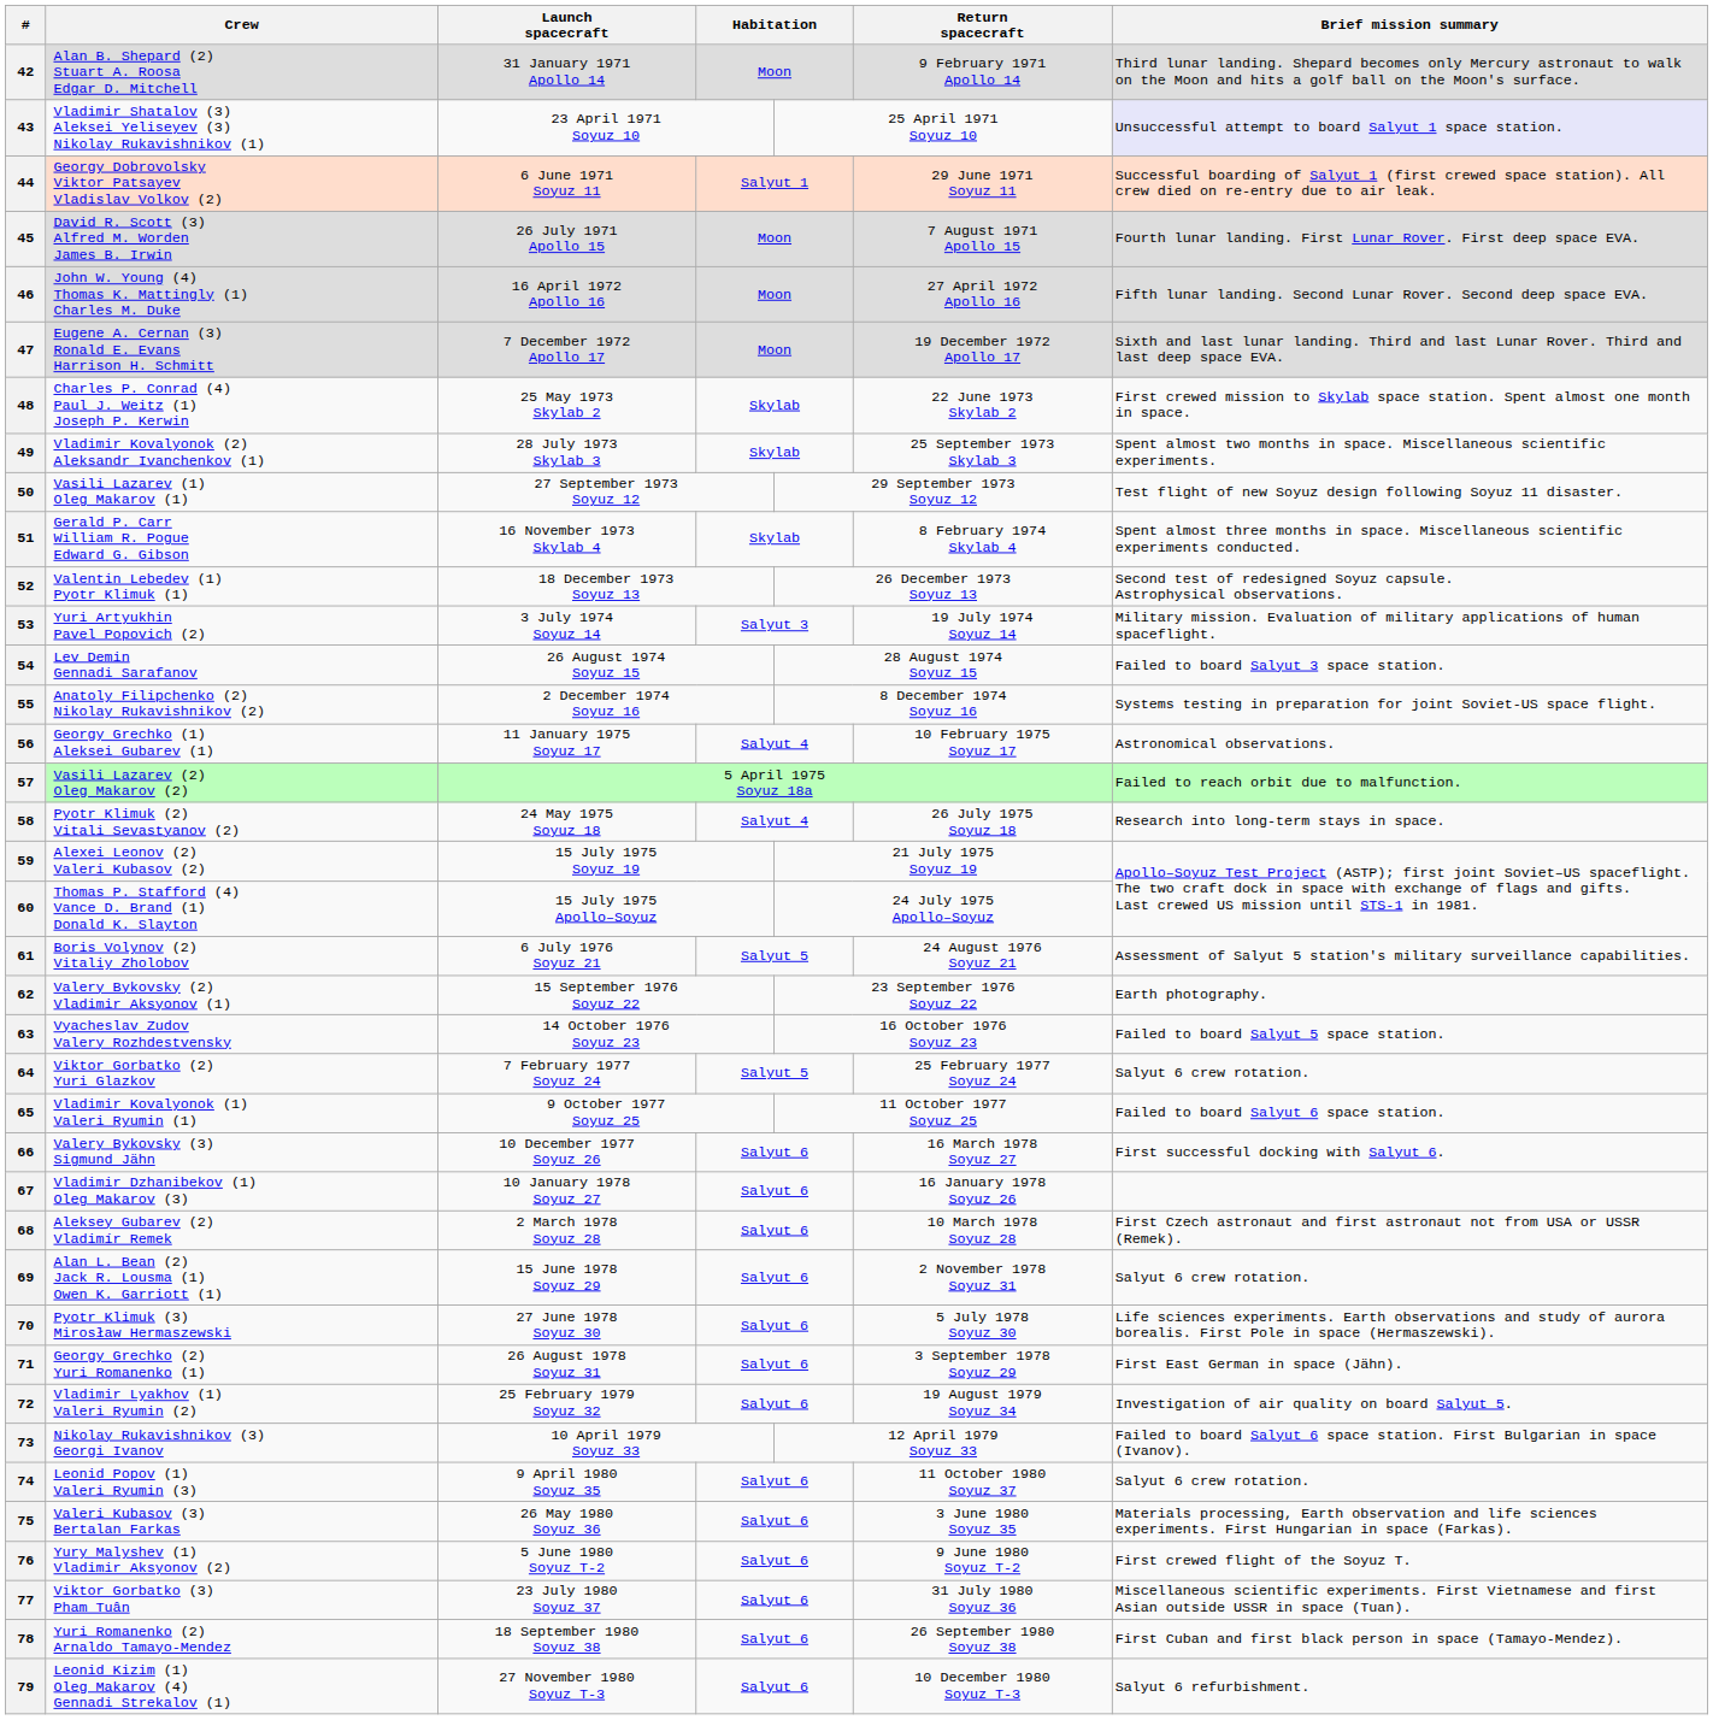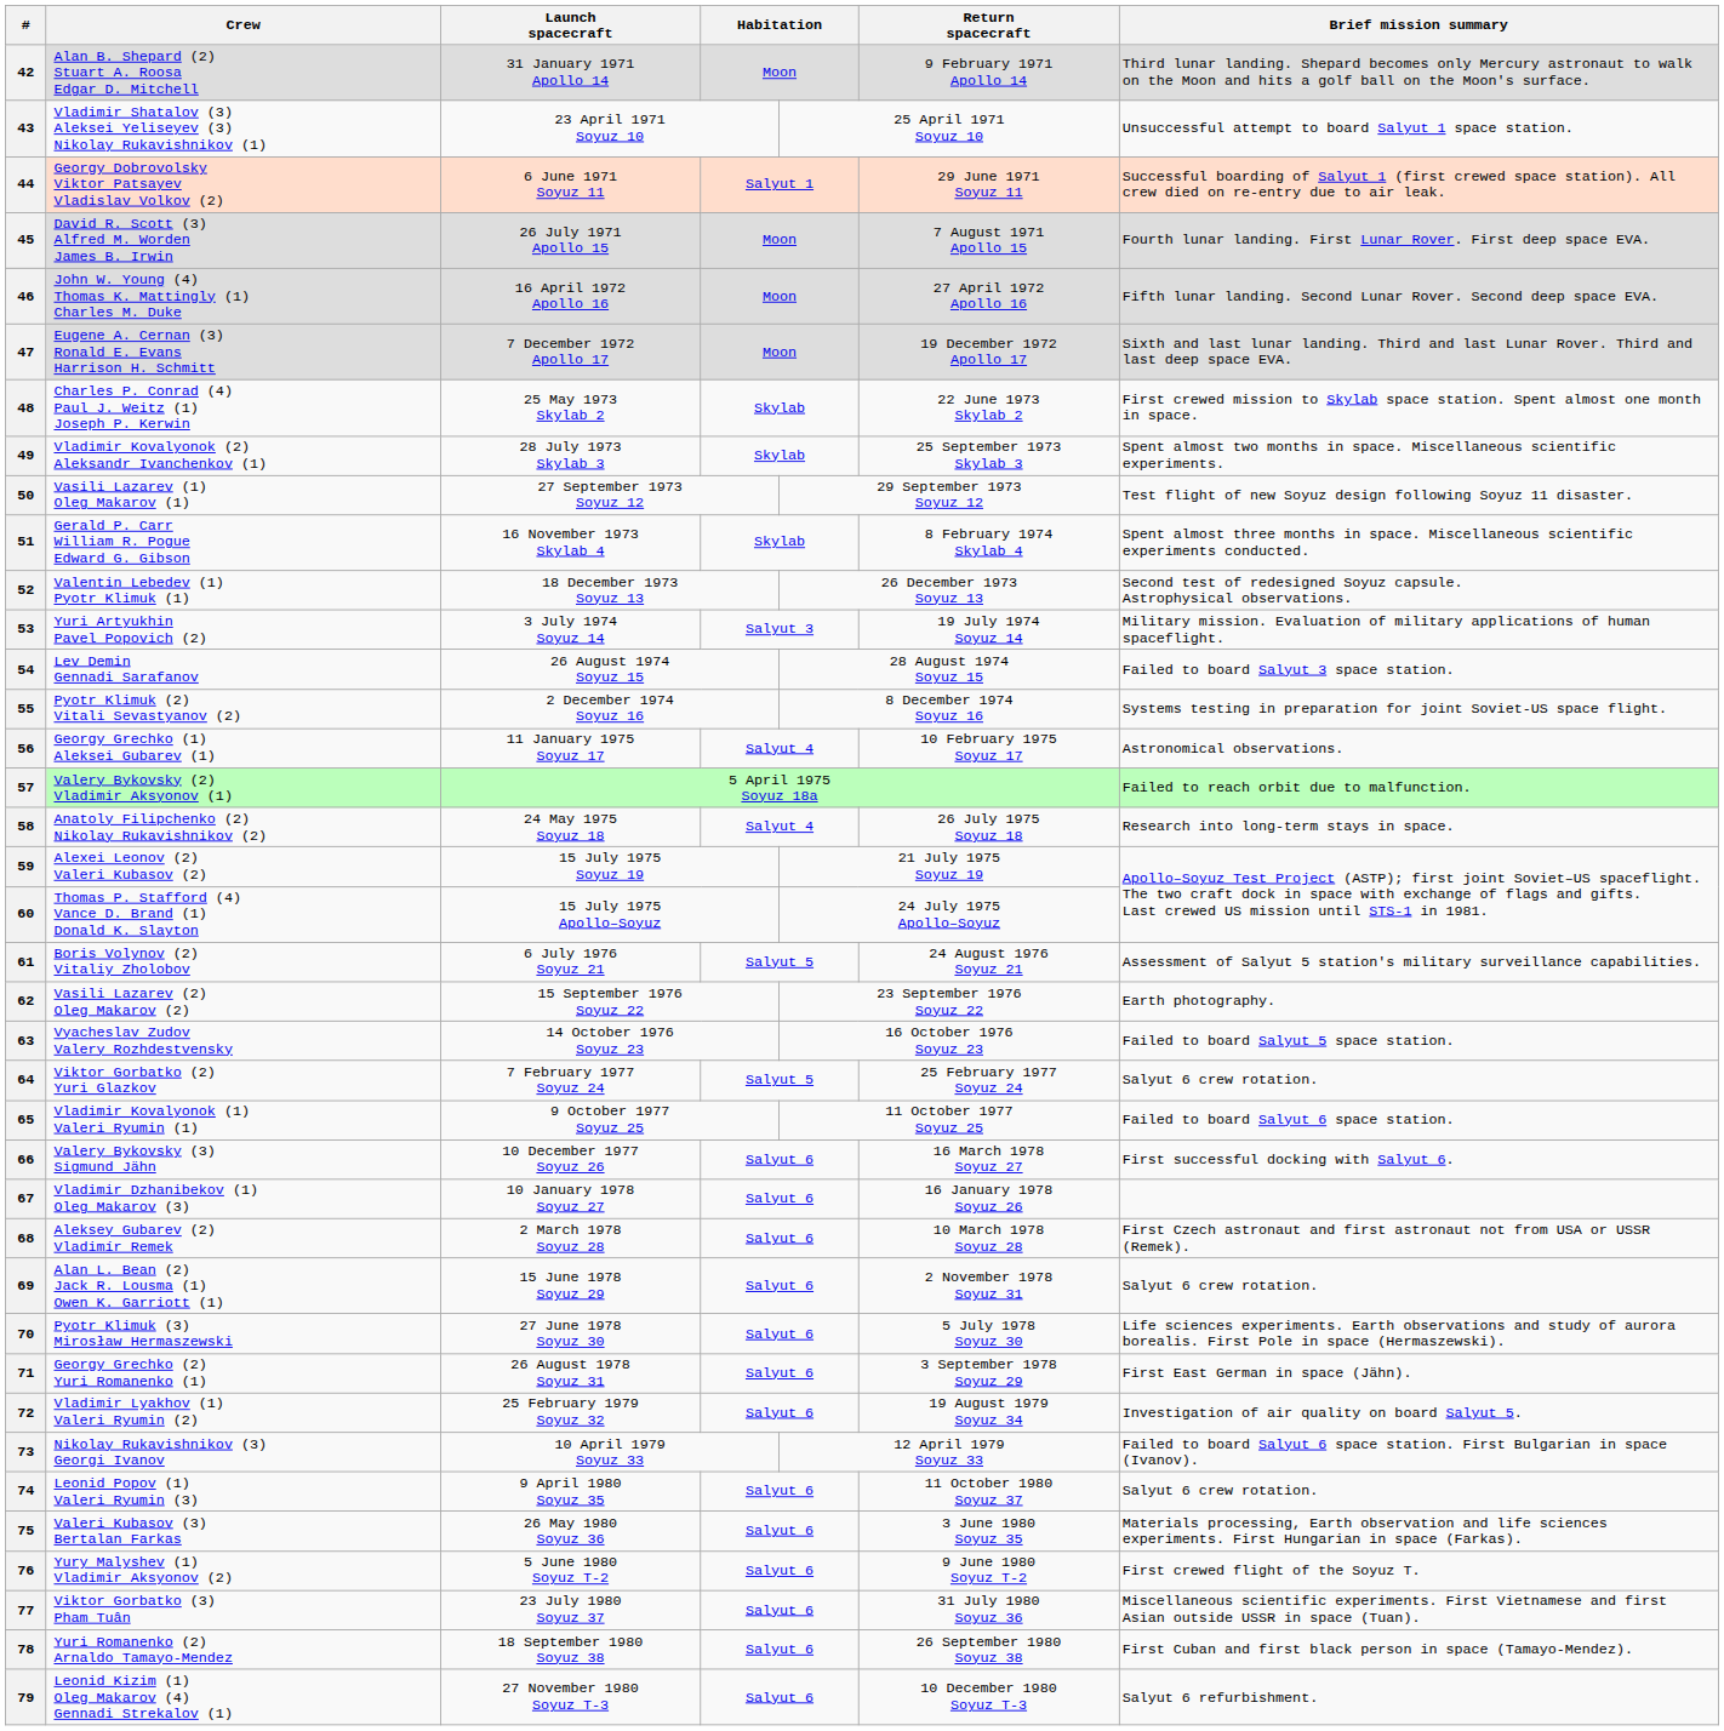 <table class="wikitable sticky-header" style="text-align: center">
 <tr>
 <th>#</th>
 <th width="23%">Crew</th>
 <th>Launch<br>spacecraft</th>
 <th colspan=2>Habitation</th>
 <th>Return<br>spacecraft</th>
 <th width="35%">Brief mission summary</th>
 </tr>
 <tr style="background: #DDDDDD;">
 <th>42</th>
 <td style="padding-left:0.5em" align="left"> <a href='#'>Alan B. Shepard</a> (2)<br> <a href='#'>Stuart A. Roosa</a><br> <a href='#'>Edgar D. Mitchell</a></td>
 <td>31 January 1971<br> <a href='#'>Apollo 14</a></td>
 <td colspan=2><a href='#'>Moon</a></td>
 <td>9 February 1971<br> <a href='#'>Apollo 14</a></td>
 <td align="left">Third lunar landing. Shepard becomes only Mercury astronaut to walk on the Moon and hits a golf ball on the Moon's surface.</td>
 </tr>
 <tr>
 <th>43</th>
 <td style="padding-left:0.5em" align="left"> <a href='#'>Vladimir Shatalov</a> (3)<br> <a href='#'>Aleksei Yeliseyev</a> (3)<br> <a href='#'>Nikolay Rukavishnikov</a> (1)</td>
 <td colspan=2>23 April 1971<br> <a href='#'>Soyuz 10</a></td>
 <td colspan=2>25 April 1971<br> <a href='#'>Soyuz 10</a></td>
-<td align="left" style="background: lavender;">Unsuccessful attempt to board <a href='#'>Salyut 1</a> space station.</td>
+<td align="left">Unsuccessful attempt to board <a href='#'>Salyut 1</a> space station.</td>
 </tr>
 <tr style="background: #FFDDCC;">
 <th>44</th>
 <td style="padding-left:0.5em" align="left"> <a href='#'>Georgy Dobrovolsky</a><br> <a href='#'>Viktor Patsayev</a><br> <a href='#'>Vladislav Volkov</a> (2)</td>
 <td>6 June 1971<br> <a href='#'>Soyuz 11</a></td>
 <td colspan=2><a href='#'>Salyut 1</a></td>
 <td>29 June 1971<br> <a href='#'>Soyuz 11</a></td>
 <td align="left">Successful boarding of <a href='#'>Salyut 1</a> (first crewed space station). All crew died on re-entry due to air leak.</td>
 </tr>
 <tr style="background: #DDDDDD;">
 <th>45</th>
 <td style="padding-left:0.5em" align="left"> <a href='#'>David R. Scott</a> (3)<br> <a href='#'>Alfred M. Worden</a><br> <a href='#'>James B. Irwin</a></td>
 <td>26 July 1971<br> <a href='#'>Apollo 15</a></td>
 <td colspan=2><a href='#'>Moon</a></td>
 <td>7 August 1971<br> <a href='#'>Apollo 15</a></td>
 <td align="left">Fourth lunar landing. First <a href='#'>Lunar Rover</a>. First deep space EVA.</td>
 </tr>
 <tr style="background: #DDDDDD;">
 <th>46</th>
 <td style="padding-left:0.5em" align="left"> <a href='#'>John W. Young</a> (4)<br> <a href='#'>Thomas K. Mattingly</a> (1)<br> <a href='#'>Charles M. Duke</a></td>
 <td>16 April 1972<br> <a href='#'>Apollo 16</a></td>
 <td colspan=2><a href='#'>Moon</a></td>
 <td>27 April 1972<br> <a href='#'>Apollo 16</a></td>
 <td align="left">Fifth lunar landing. Second Lunar Rover.  Second deep space EVA.</td>
 </tr>
 <tr style="background: #DDDDDD;">
 <th>47</th>
 <td style="padding-left:0.5em" align="left"> <a href='#'>Eugene A. Cernan</a> (3)<br> <a href='#'>Ronald E. Evans</a><br> <a href='#'>Harrison H. Schmitt</a></td>
 <td>7 December 1972<br> <a href='#'>Apollo 17</a></td>
 <td colspan=2><a href='#'>Moon</a></td>
 <td>19 December 1972<br> <a href='#'>Apollo 17</a></td>
 <td align="left">Sixth and last lunar landing. Third and last Lunar Rover.  Third and last deep space EVA.</td>
 </tr>
 <tr>
 <th>48</th>
 <td style="padding-left:0.5em" align="left"> <a href='#'>Charles P. Conrad</a> (4)<br> <a href='#'>Paul J. Weitz</a> (1)<br> <a href='#'>Joseph P. Kerwin</a></td>
 <td>25 May 1973<br> <a href='#'>Skylab 2</a></td>
 <td colspan=2><a href='#'>Skylab</a></td>
 <td>22 June 1973<br> <a href='#'>Skylab 2</a></td>
 <td align="left">First crewed mission to <a href='#'>Skylab</a> space station. Spent almost one month in space.</td>
 </tr>
 <tr>
 <th>49</th>
 <td style="padding-left:0.5em" align="left"> <a href='#'>Vladimir Kovalyonok</a> (2)<br> <a href='#'>Aleksandr Ivanchenkov</a> (1)</td>
 <td>28 July 1973<br> <a href='#'>Skylab 3</a></td>
 <td colspan=2><a href='#'>Skylab</a></td>
 <td>25 September 1973<br> <a href='#'>Skylab 3</a></td>
 <td align="left">Spent almost two months in space. Miscellaneous scientific experiments.</td>
 </tr>
 <tr>
 <th>50</th>
 <td style="padding-left:0.5em" align="left"> <a href='#'>Vasili Lazarev</a> (1)<br> <a href='#'>Oleg Makarov</a> (1)</td>
 <td colspan=2>27 September 1973<br> <a href='#'>Soyuz 12</a></td>
 <td colspan=2>29 September 1973<br> <a href='#'>Soyuz 12</a></td>
 <td align="left">Test flight of new Soyuz design following Soyuz 11 disaster.</td>
 </tr>
 <tr>
 <th>51</th>
 <td style="padding-left:0.5em" align="left"> <a href='#'>Gerald P. Carr</a><br> <a href='#'>William R. Pogue</a><br> <a href='#'>Edward G. Gibson</a></td>
 <td>16 November 1973<br> <a href='#'>Skylab 4</a></td>
 <td colspan=2><a href='#'>Skylab</a></td>
 <td>8 February 1974<br> <a href='#'>Skylab 4</a></td>
 <td align="left">Spent almost three months in space. Miscellaneous scientific experiments conducted.</td>
 </tr>
 <tr>
 <th>52</th>
 <td style="padding-left:0.5em" align="left"> <a href='#'>Valentin Lebedev</a> (1)<br> <a href='#'>Pyotr Klimuk</a> (1)</td>
 <td colspan=2>18 December 1973<br> <a href='#'>Soyuz 13</a></td>
 <td colspan=2>26 December 1973<br> <a href='#'>Soyuz 13</a></td>
 <td align="left">Second test of redesigned Soyuz capsule.<br>Astrophysical observations.</td>
 </tr>
 <tr>
 <th>53</th>
 <td style="padding-left:0.5em" align="left"> <a href='#'>Yuri Artyukhin</a><br> <a href='#'>Pavel Popovich</a> (2)</td>
 <td>3 July 1974<br> <a href='#'>Soyuz 14</a></td>
 <td colspan=2><a href='#'>Salyut 3</a></td>
 <td>19 July 1974<br> <a href='#'>Soyuz 14</a></td>
 <td align="left">Military mission. Evaluation of military applications of human spaceflight.</td>
 </tr>
 <tr>
 <th>54</th>
 <td style="padding-left:0.5em" align="left"> <a href='#'>Lev Demin</a><br> <a href='#'>Gennadi Sarafanov</a></td>
 <td colspan=2>26 August 1974<br> <a href='#'>Soyuz 15</a></td>
 <td colspan=2>28 August 1974<br> <a href='#'>Soyuz 15</a></td>
 <td align="left">Failed to board <a href='#'>Salyut 3</a> space station.</td>
 </tr>
 <tr>
 <th>55</th>
-<td style="padding-left:0.5em" align="left"> <a href='#'>Anatoly Filipchenko</a> (2)<br> <a href='#'>Nikolay Rukavishnikov</a> (2)</td>
+<td style="padding-left:0.5em" align="left"> <a href='#'>Pyotr Klimuk</a> (2)<br> <a href='#'>Vitali Sevastyanov</a> (2)</td>
 <td colspan=2>2 December 1974<br> <a href='#'>Soyuz 16</a></td>
 <td colspan=2>8 December 1974<br> <a href='#'>Soyuz 16</a></td>
 <td align="left">Systems testing in preparation for joint Soviet-US space flight.</td>
 </tr>
 <tr>
 <th>56</th>
 <td style="padding-left:0.5em" align="left"> <a href='#'>Georgy Grechko</a> (1)<br> <a href='#'>Aleksei Gubarev</a> (1)</td>
 <td>11 January 1975<br> <a href='#'>Soyuz 17</a></td>
 <td colspan=2><a href='#'>Salyut 4</a></td>
 <td>10 February 1975<br> <a href='#'>Soyuz 17</a></td>
 <td align="left">Astronomical observations.</td>
 </tr>
 <tr style="background: #BBFFBB;">
 <th>57</th>
-<td style="padding-left:0.5em" align="left"> <a href='#'>Vasili Lazarev</a> (2)<br> <a href='#'>Oleg Makarov</a> (2)</td>
+<td style="padding-left:0.5em" align="left"> <a href='#'>Valery Bykovsky</a> (2)<br> <a href='#'>Vladimir Aksyonov</a> (1)</td>
 <td colspan=4>5 April 1975<br> <a href='#'>Soyuz 18a</a></td>
 <td align="left">Failed to reach orbit due to malfunction.</td>
 </tr>
 <tr>
 <th>58</th>
-<td style="padding-left:0.5em" align="left"> <a href='#'>Pyotr Klimuk</a> (2)<br> <a href='#'>Vitali Sevastyanov</a> (2)</td>
+<td style="padding-left:0.5em" align="left"> <a href='#'>Anatoly Filipchenko</a> (2)<br> <a href='#'>Nikolay Rukavishnikov</a> (2)</td>
 <td>24 May 1975<br> <a href='#'>Soyuz 18</a></td>
 <td colspan=2><a href='#'>Salyut 4</a></td>
 <td>26 July 1975<br> <a href='#'>Soyuz 18</a></td>
 <td align="left">Research into long-term stays in space.</td>
 </tr>
 <tr>
 <th>59</th>
 <td style="padding-left:0.5em" align="left"> <a href='#'>Alexei Leonov</a> (2)<br> <a href='#'>Valeri Kubasov</a> (2)</td>
 <td colspan=2>15 July 1975<br> <a href='#'>Soyuz 19</a></td>
 <td colspan=2>21 July 1975<br> <a href='#'>Soyuz 19</a></td>
 <td rowspan=2 align="left"><a href='#'>Apollo–Soyuz Test Project</a> (ASTP); first joint Soviet–US spaceflight. The two craft dock in space with exchange of flags and gifts.<br>Last crewed US mission until <a href='#'>STS-1</a> in 1981.</td>
 </tr>
 <tr>
 <th>60</th>
 <td style="padding-left:0.5em" align="left"> <a href='#'>Thomas P. Stafford</a> (4)<br> <a href='#'>Vance D. Brand</a> (1)<br> <a href='#'>Donald K. Slayton</a></td>
 <td colspan=2>15 July 1975<br> <a href='#'>Apollo–Soyuz</a></td>
 <td colspan=2>24 July 1975<br> <a href='#'>Apollo–Soyuz</a></td>
 </tr>
 <tr>
 <th>61</th>
 <td style="padding-left:0.5em" align="left"> <a href='#'>Boris Volynov</a> (2)<br> <a href='#'>Vitaliy Zholobov</a></td>
 <td>6 July 1976<br> <a href='#'>Soyuz 21</a></td>
 <td colspan=2><a href='#'>Salyut 5</a></td>
 <td>24 August 1976<br> <a href='#'>Soyuz 21</a></td>
 <td align="left">Assessment of Salyut 5 station's military surveillance capabilities.</td>
 </tr>
 <tr>
 <th>62</th>
-<td style="padding-left:0.5em" align="left"> <a href='#'>Valery Bykovsky</a> (2)<br> <a href='#'>Vladimir Aksyonov</a> (1)</td>
+<td style="padding-left:0.5em" align="left"> <a href='#'>Vasili Lazarev</a> (2)<br> <a href='#'>Oleg Makarov</a> (2)</td>
 <td colspan=2>15 September 1976<br> <a href='#'>Soyuz 22</a></td>
 <td colspan=2>23 September 1976<br> <a href='#'>Soyuz 22</a></td>
 <td align="left">Earth photography.</td>
 </tr>
 <tr>
 <th>63</th>
 <td style="padding-left:0.5em" align="left"> <a href='#'>Vyacheslav Zudov</a><br> <a href='#'>Valery Rozhdestvensky</a></td>
 <td colspan=2>14 October 1976<br> <a href='#'>Soyuz 23</a></td>
 <td colspan=2>16 October 1976<br> <a href='#'>Soyuz 23</a></td>
 <td align="left">Failed to board <a href='#'>Salyut 5</a> space station.</td>
 </tr>
 <tr>
 <th>64</th>
 <td style="padding-left:0.5em" align="left"> <a href='#'>Viktor Gorbatko</a> (2)<br> <a href='#'>Yuri Glazkov</a></td>
 <td>7 February 1977<br> <a href='#'>Soyuz 24</a></td>
 <td colspan=2><a href='#'>Salyut 5</a></td>
 <td>25 February 1977<br> <a href='#'>Soyuz 24</a></td>
 <td align="left">Salyut 6 crew rotation.</td>
 </tr>
 <tr>
 <th>65</th>
 <td style="padding-left:0.5em" align="left"> <a href='#'>Vladimir Kovalyonok</a> (1)<br> <a href='#'>Valeri Ryumin</a> (1)</td>
 <td colspan=2>9 October 1977<br> <a href='#'>Soyuz 25</a></td>
 <td colspan=2>11 October 1977<br> <a href='#'>Soyuz 25</a></td>
 <td align="left">Failed to board <a href='#'>Salyut 6</a> space station.</td>
 </tr>
 <tr>
 <th>66</th>
 <td style="padding-left:0.5em" align="left"> <a href='#'>Valery Bykovsky</a> (3)<br> <a href='#'>Sigmund Jähn</a></td>
 <td>10 December 1977<br> <a href='#'>Soyuz 26</a></td>
 <td colspan=2><a href='#'>Salyut 6</a></td>
 <td>16 March 1978<br> <a href='#'>Soyuz 27</a></td>
 <td align="left">First successful docking with <a href='#'>Salyut 6</a>.</td>
 </tr>
 <tr>
 <th>67</th>
 <td style="padding-left:0.5em" align="left"> <a href='#'>Vladimir Dzhanibekov</a> (1)<br> <a href='#'>Oleg Makarov</a> (3)</td>
 <td>10 January 1978<br> <a href='#'>Soyuz 27</a></td>
 <td colspan=2><a href='#'>Salyut 6</a></td>
 <td>16 January 1978<br> <a href='#'>Soyuz 26</a></td>
 <td align="left"></td>
 </tr>
 <tr>
 <th>68</th>
 <td style="padding-left:0.5em" align="left"> <a href='#'>Aleksey Gubarev</a> (2)<br> <a href='#'>Vladimír Remek</a></td>
 <td>2 March 1978<br> <a href='#'>Soyuz 28</a></td>
 <td colspan=2><a href='#'>Salyut 6</a></td>
 <td>10 March 1978<br> <a href='#'>Soyuz 28</a></td>
 <td align="left">First Czech astronaut and first astronaut not from USA or USSR (Remek).</td>
 </tr>
 <tr>
 <th>69</th>
 <td style="padding-left:0.5em" align="left"> <a href='#'>Alan L. Bean</a> (2)<br> <a href='#'>Jack R. Lousma</a> (1)<br> <a href='#'>Owen K. Garriott</a> (1)</td>
 <td>15 June 1978<br> <a href='#'>Soyuz 29</a></td>
 <td colspan=2><a href='#'>Salyut 6</a></td>
 <td>2 November 1978<br> <a href='#'>Soyuz 31</a></td>
 <td align="left">Salyut 6 crew rotation.</td>
 </tr>
 <tr>
 <th>70</th>
 <td style="padding-left:0.5em" align="left"> <a href='#'>Pyotr Klimuk</a> (3)<br> <a href='#'>Mirosław Hermaszewski</a></td>
 <td>27 June 1978<br> <a href='#'>Soyuz 30</a></td>
 <td colspan=2><a href='#'>Salyut 6</a></td>
 <td>5 July 1978<br> <a href='#'>Soyuz 30</a></td>
 <td align="left">Life sciences experiments. Earth observations and study of aurora borealis. First Pole in space (Hermaszewski).</td>
 </tr>
 <tr>
 <th>71</th>
 <td style="padding-left:0.5em" align="left"> <a href='#'>Georgy Grechko</a> (2)<br> <a href='#'>Yuri Romanenko</a> (1)</td>
 <td>26 August 1978<br> <a href='#'>Soyuz 31</a></td>
 <td colspan=2><a href='#'>Salyut 6</a></td>
 <td>3 September 1978<br> <a href='#'>Soyuz 29</a></td>
 <td align="left">First East German in space (Jähn).</td>
 </tr>
 <tr>
 <th>72</th>
 <td style="padding-left:0.5em" align="left"> <a href='#'>Vladimir Lyakhov</a> (1)<br> <a href='#'>Valeri Ryumin</a> (2)</td>
 <td>25 February 1979<br> <a href='#'>Soyuz 32</a></td>
 <td colspan=2><a href='#'>Salyut 6</a></td>
 <td>19 August 1979<br> <a href='#'>Soyuz 34</a></td>
 <td align="left">Investigation of air quality on board <a href='#'>Salyut 5</a>.</td>
 </tr>
 <tr>
 <th>73</th>
 <td style="padding-left:0.5em" align="left"> <a href='#'>Nikolay Rukavishnikov</a> (3)<br> <a href='#'>Georgi Ivanov</a></td>
 <td colspan=2>10 April 1979<br> <a href='#'>Soyuz 33</a></td>
 <td colspan=2>12 April 1979<br> <a href='#'>Soyuz 33</a></td>
 <td align="left">Failed to board <a href='#'>Salyut 6</a> space station. First Bulgarian in space (Ivanov).</td>
 </tr>
 <tr>
 <th>74</th>
 <td style="padding-left:0.5em" align="left"> <a href='#'>Leonid Popov</a> (1)<br> <a href='#'>Valeri Ryumin</a>  (3)</td>
 <td>9 April 1980<br> <a href='#'>Soyuz 35</a></td>
 <td colspan=2><a href='#'>Salyut 6</a></td>
 <td>11 October 1980<br> <a href='#'>Soyuz 37</a></td>
 <td align="left">Salyut 6 crew rotation.</td>
 </tr>
 <tr>
 <th>75</th>
 <td style="padding-left:0.5em" align="left"> <a href='#'>Valeri Kubasov</a> (3)<br> <a href='#'>Bertalan Farkas</a></td>
 <td>26 May 1980<br> <a href='#'>Soyuz 36</a></td>
 <td colspan=2><a href='#'>Salyut 6</a></td>
 <td>3 June 1980<br> <a href='#'>Soyuz 35</a></td>
 <td align="left">Materials processing, Earth observation and life sciences experiments. First Hungarian in space (Farkas).</td>
 </tr>
 <tr>
 <th>76</th>
 <td style="padding-left:0.5em" align="left"> <a href='#'>Yury Malyshev</a> (1)<br> <a href='#'>Vladimir Aksyonov</a> (2)</td>
 <td>5 June 1980<br> <a href='#'>Soyuz T-2</a></td>
 <td colspan=2><a href='#'>Salyut 6</a></td>
 <td>9 June 1980<br> <a href='#'>Soyuz T-2</a></td>
 <td align="left">First crewed flight of the Soyuz T.</td>
 </tr>
 <tr>
 <th>77</th>
 <td style="padding-left:0.5em" align="left"> <a href='#'>Viktor Gorbatko</a> (3)<br> <a href='#'>Pham Tuân</a></td>
 <td>23 July 1980<br> <a href='#'>Soyuz 37</a></td>
 <td colspan=2><a href='#'>Salyut 6</a></td>
 <td>31 July 1980<br> <a href='#'>Soyuz 36</a></td>
 <td align="left">Miscellaneous scientific experiments. First Vietnamese and first Asian outside USSR in space (Tuan).</td>
 </tr>
 <tr>
 <th>78</th>
 <td style="padding-left:0.5em" align="left"> <a href='#'>Yuri Romanenko</a> (2)<br> <a href='#'>Arnaldo Tamayo-Mendez</a></td>
 <td>18 September 1980<br> <a href='#'>Soyuz 38</a></td>
 <td colspan=2><a href='#'>Salyut 6</a></td>
 <td>26 September 1980<br> <a href='#'>Soyuz 38</a></td>
 <td align="left">First Cuban and first black person in space (Tamayo-Mendez).</td>
 </tr>
 <tr>
 <th>79</th>
 <td style="padding-left:0.5em" align="left"> <a href='#'>Leonid Kizim</a> (1)<br> <a href='#'>Oleg Makarov</a> (4)<br> <a href='#'>Gennadi Strekalov</a> (1)</td>
 <td>27 November 1980<br> <a href='#'>Soyuz T-3</a></td>
 <td colspan=2><a href='#'>Salyut 6</a></td>
 <td>10 December 1980<br> <a href='#'>Soyuz T-3</a></td>
 <td align="left">Salyut 6 refurbishment.</td>
 </tr>
 </table>
